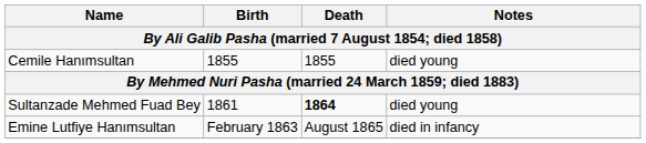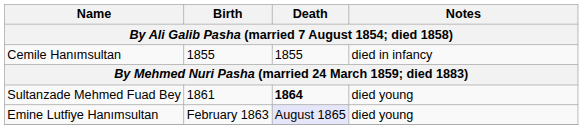 <table class="wikitable">
 <tr>
 <th>Name</th>
 <th>Birth</th>
 <th>Death</th>
 <th style="width:40%;">Notes</th>
 </tr>
 <tr>
 <th colspan="4"><strong><em>By Ali Galib Pasha</em></strong> (married 7 August 1854; died 1858)</th>
 </tr>
 <tr>
 <td>Cemile Hanımsultan</td>
 <td>1855</td>
 <td>1855</td>
-<td>died young</td>
+<td>died in infancy</td>
 </tr>
 <tr>
 <th colspan="4"><strong><em>By Mehmed Nuri Pasha</em></strong> (married 24 March 1859; died 1883)</th>
 </tr>
 <tr>
 <td>Sultanzade Mehmed Fuad Bey</td>
 <td>1861</td>
 <td><strong>1864</strong></td>
 <td>died young</td>
 </tr>
 <tr>
 <td>Emine Lutfiye Hanımsultan</td>
 <td>February 1863</td>
-<td>August 1865</td>
-<td>died in infancy</td>
+<td style="background: lavender;">August 1865</td>
+<td>died young</td>
 </tr>
 <tr>
 </tr>
 </table>
